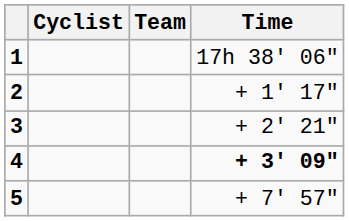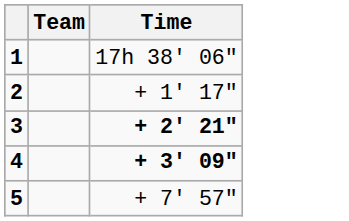 <table class="wikitable">
 <tr>
 <th></th>
-<th>Cyclist</th>
 <th>Team</th>
 <th>Time</th>
 </tr>
 <tr>
 <td><strong>1</strong></td>
-<td> </td>
 <td></td>
 <td align="right">17h 38' 06"</td>
 </tr>
 <tr>
 <td><strong>2</strong></td>
 <td></td>
-<td></td>
 <td align="right">+ 1' 17"</td>
 </tr>
 <tr>
 <td><strong>3</strong></td>
 <td></td>
-<td></td>
-<td align="right">+ 2' 21"</td>
+<td align="right"><strong>+ 2' 21"</strong></td>
 </tr>
 <tr>
 <td><strong>4</strong></td>
-<td></td>
 <td></td>
 <td align="right"><strong>+ 3' 09"</strong></td>
 </tr>
 <tr>
 <td><strong>5</strong></td>
 <td></td>
-<td></td>
 <td align="right">+ 7' 57"</td>
 </tr>
 </table>
